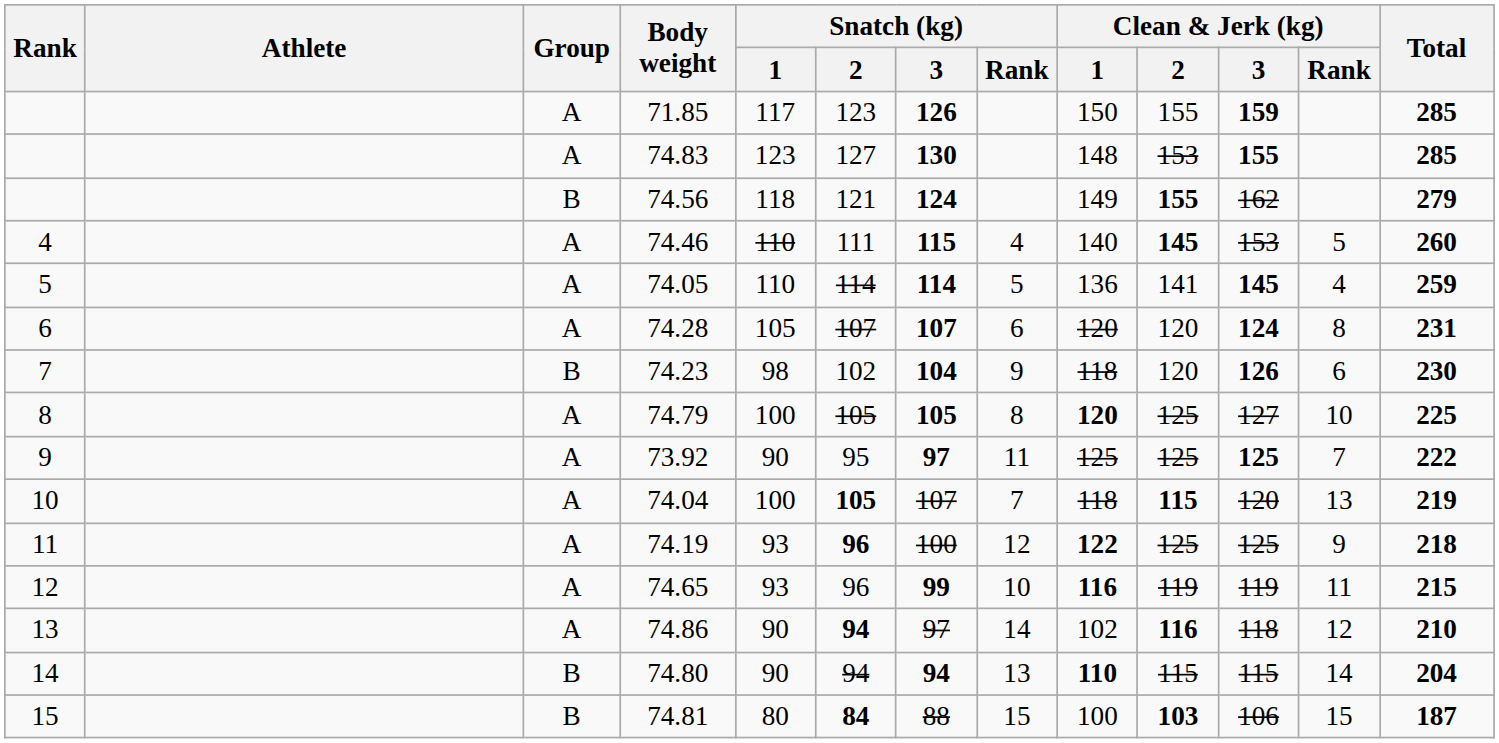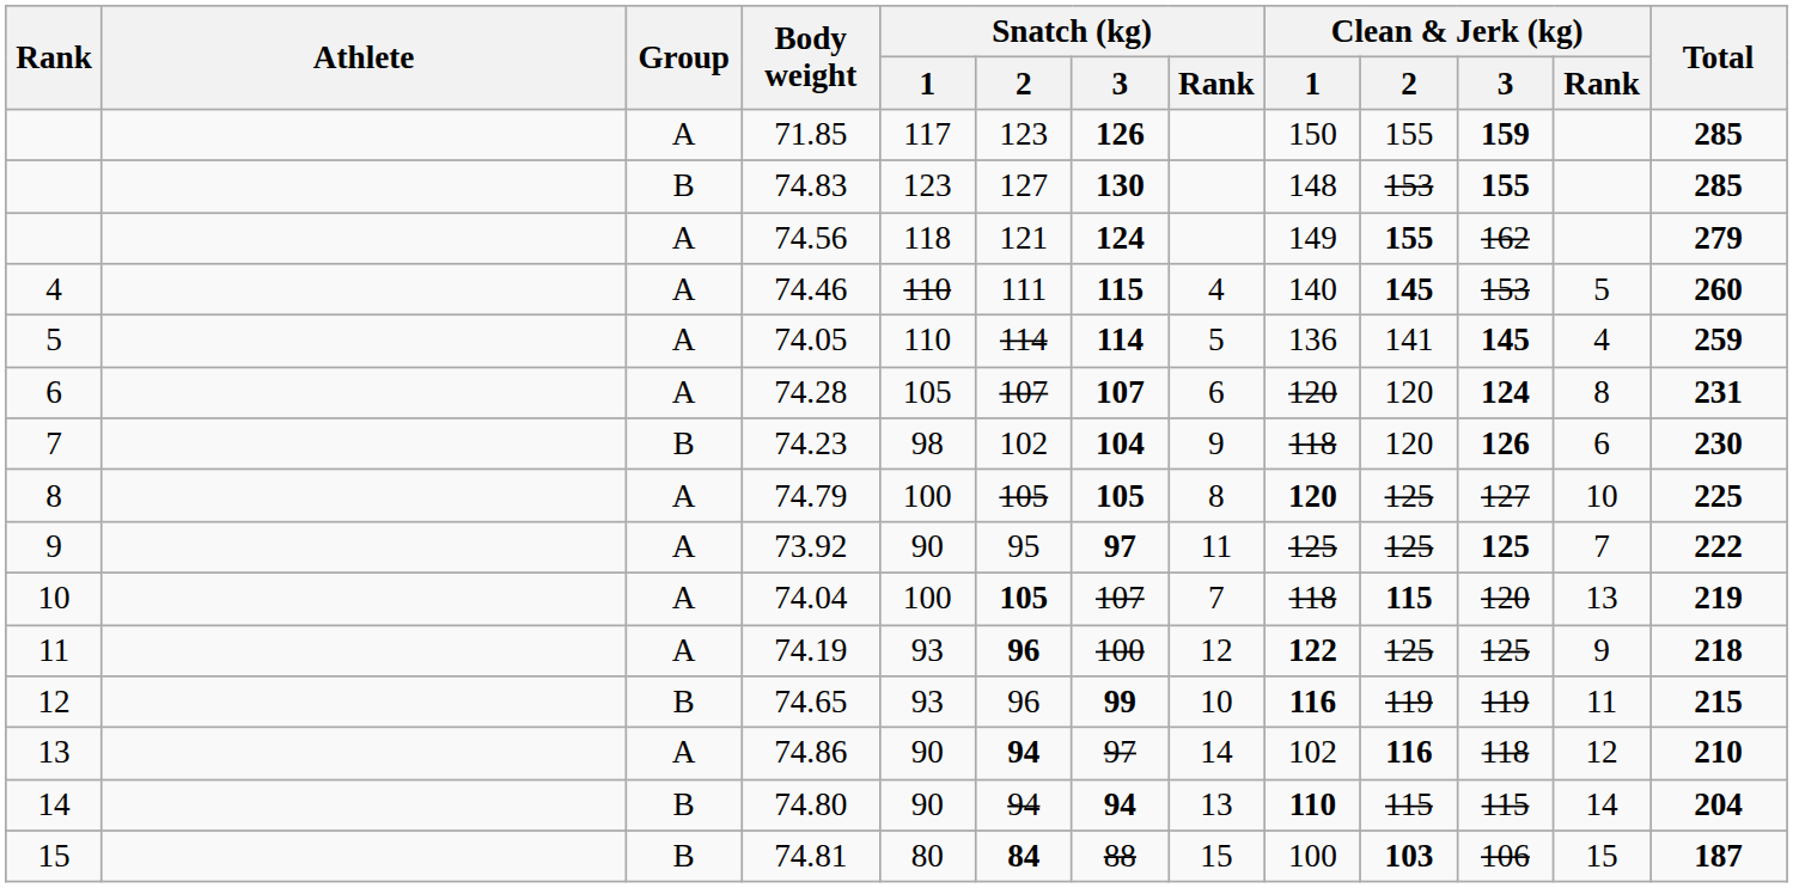 <table class = "wikitable" style="text-align:center;">
 <tr>
 <th rowspan=2 width=40>Rank</th>
 <th rowspan=2 width=250>Athlete</th>
 <th rowspan=2 width=50>Group</th>
 <th rowspan=2 width=60>Body weight</th>
 <th colspan=4>Snatch (kg)</th>
 <th colspan=4>Clean & Jerk (kg)</th>
 <th rowspan=2 width=60>Total</th>
 </tr>
 <tr>
 <th width=40>1</th>
 <th width=40>2</th>
 <th width=40>3</th>
 <th width=40>Rank</th>
 <th width=40>1</th>
 <th width=40>2</th>
 <th width=40>3</th>
 <th width=40>Rank</th>
 </tr>
 <tr>
 <td></td>
 <td align=left></td>
 <td>A</td>
 <td>71.85</td>
 <td>117</td>
 <td>123</td>
 <td><strong>126</strong></td>
 <td></td>
 <td>150</td>
 <td>155</td>
 <td><strong>159</strong></td>
 <td></td>
 <td><strong>285</strong></td>
 </tr>
 <tr>
 <td></td>
 <td align=left></td>
-<td>A</td>
+<td>B</td>
 <td>74.83</td>
 <td>123</td>
 <td>127</td>
 <td><strong>130</strong></td>
 <td></td>
 <td>148</td>
 <td><s>153 </s></td>
 <td><strong>155</strong></td>
 <td></td>
 <td><strong>285</strong></td>
 </tr>
 <tr>
 <td></td>
 <td align=left></td>
-<td>B</td>
+<td>A</td>
 <td>74.56</td>
 <td>118</td>
 <td>121</td>
 <td><strong>124</strong></td>
 <td></td>
 <td>149</td>
 <td><strong>155</strong></td>
 <td><s>162 </s></td>
 <td></td>
 <td><strong>279</strong></td>
 </tr>
 <tr>
 <td>4</td>
 <td align=left></td>
 <td>A</td>
 <td>74.46</td>
 <td><s>110 </s></td>
 <td>111</td>
 <td><strong>115</strong></td>
 <td>4</td>
 <td>140</td>
 <td><strong>145</strong></td>
 <td><s>153 </s></td>
 <td>5</td>
 <td><strong>260</strong></td>
 </tr>
 <tr>
 <td>5</td>
 <td align=left></td>
 <td>A</td>
 <td>74.05</td>
 <td>110</td>
 <td><s>114 </s></td>
 <td><strong>114</strong></td>
 <td>5</td>
 <td>136</td>
 <td>141</td>
 <td><strong>145</strong></td>
 <td>4</td>
 <td><strong>259</strong></td>
 </tr>
 <tr>
 <td>6</td>
 <td align=left></td>
 <td>A</td>
 <td>74.28</td>
 <td>105</td>
 <td><s>107 </s></td>
 <td><strong>107</strong></td>
 <td>6</td>
 <td><s>120 </s></td>
 <td>120</td>
 <td><strong>124</strong></td>
 <td>8</td>
 <td><strong>231</strong></td>
 </tr>
 <tr>
 <td>7</td>
 <td align=left></td>
 <td>B</td>
 <td>74.23</td>
 <td>98</td>
 <td>102</td>
 <td><strong>104</strong></td>
 <td>9</td>
 <td><s>118 </s></td>
 <td>120</td>
 <td><strong>126</strong></td>
 <td>6</td>
 <td><strong>230</strong></td>
 </tr>
 <tr>
 <td>8</td>
 <td align=left></td>
 <td>A</td>
 <td>74.79</td>
 <td>100</td>
 <td><s>105 </s></td>
 <td><strong>105</strong></td>
 <td>8</td>
 <td><strong>120</strong></td>
 <td><s>125 </s></td>
 <td><s>127 </s></td>
 <td>10</td>
 <td><strong>225</strong></td>
 </tr>
 <tr>
 <td>9</td>
 <td align=left></td>
 <td>A</td>
 <td>73.92</td>
 <td>90</td>
 <td>95</td>
 <td><strong>97</strong></td>
 <td>11</td>
 <td><s>125 </s></td>
 <td><s>125 </s></td>
 <td><strong>125</strong></td>
 <td>7</td>
 <td><strong>222</strong></td>
 </tr>
 <tr>
 <td>10</td>
 <td align=left></td>
 <td>A</td>
 <td>74.04</td>
 <td>100</td>
 <td><strong>105</strong></td>
 <td><s>107 </s></td>
 <td>7</td>
 <td><s>118 </s></td>
 <td><strong>115</strong></td>
 <td><s>120 </s></td>
 <td>13</td>
 <td><strong>219</strong></td>
 </tr>
 <tr>
 <td>11</td>
 <td align=left></td>
 <td>A</td>
 <td>74.19</td>
 <td>93</td>
 <td><strong>96</strong></td>
 <td><s>100 </s></td>
 <td>12</td>
 <td><strong>122</strong></td>
 <td><s>125 </s></td>
 <td><s>125 </s></td>
 <td>9</td>
 <td><strong>218</strong></td>
 </tr>
 <tr>
 <td>12</td>
 <td align=left></td>
-<td>A</td>
+<td>B</td>
 <td>74.65</td>
 <td>93</td>
 <td>96</td>
 <td><strong>99</strong></td>
 <td>10</td>
 <td><strong>116</strong></td>
 <td><s>119 </s></td>
 <td><s>119 </s></td>
 <td>11</td>
 <td><strong>215</strong></td>
 </tr>
 <tr>
 <td>13</td>
 <td align=left></td>
 <td>A</td>
 <td>74.86</td>
 <td>90</td>
 <td><strong>94</strong></td>
 <td><s>97 </s></td>
 <td>14</td>
 <td>102</td>
 <td><strong>116</strong></td>
 <td><s>118 </s></td>
 <td>12</td>
 <td><strong>210</strong></td>
 </tr>
 <tr>
 <td>14</td>
 <td align=left></td>
 <td>B</td>
 <td>74.80</td>
 <td>90</td>
 <td><s>94 </s></td>
 <td><strong>94</strong></td>
 <td>13</td>
 <td><strong>110</strong></td>
 <td><s>115 </s></td>
 <td><s>115 </s></td>
 <td>14</td>
 <td><strong>204</strong></td>
 </tr>
 <tr>
 <td>15</td>
 <td align=left></td>
 <td>B</td>
 <td>74.81</td>
 <td>80</td>
 <td><strong>84</strong></td>
 <td><s>88 </s></td>
 <td>15</td>
 <td>100</td>
 <td><strong>103</strong></td>
 <td><s>106 </s></td>
 <td>15</td>
 <td><strong>187</strong></td>
 </tr>
 </table>
